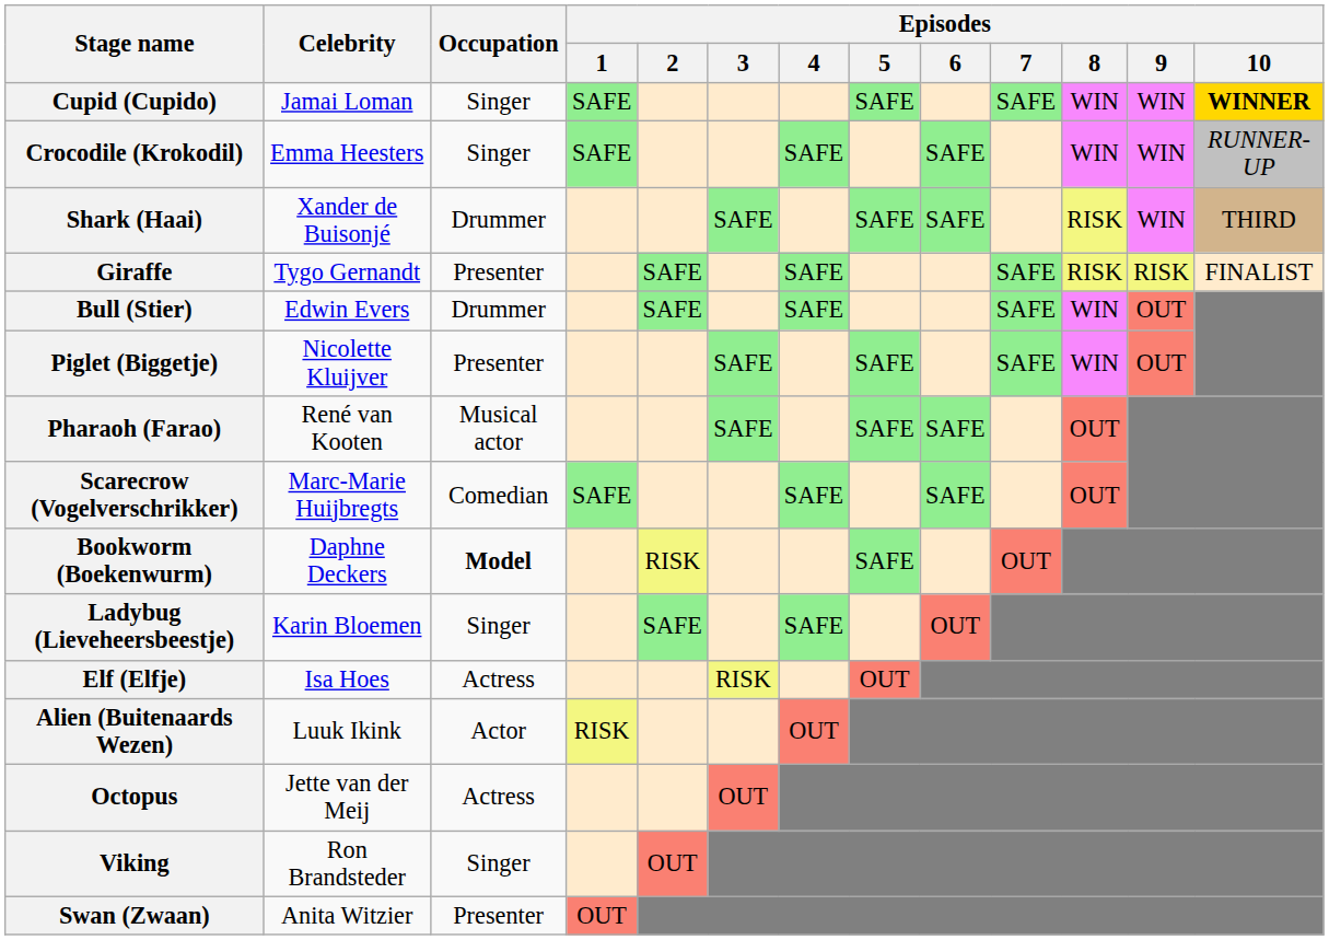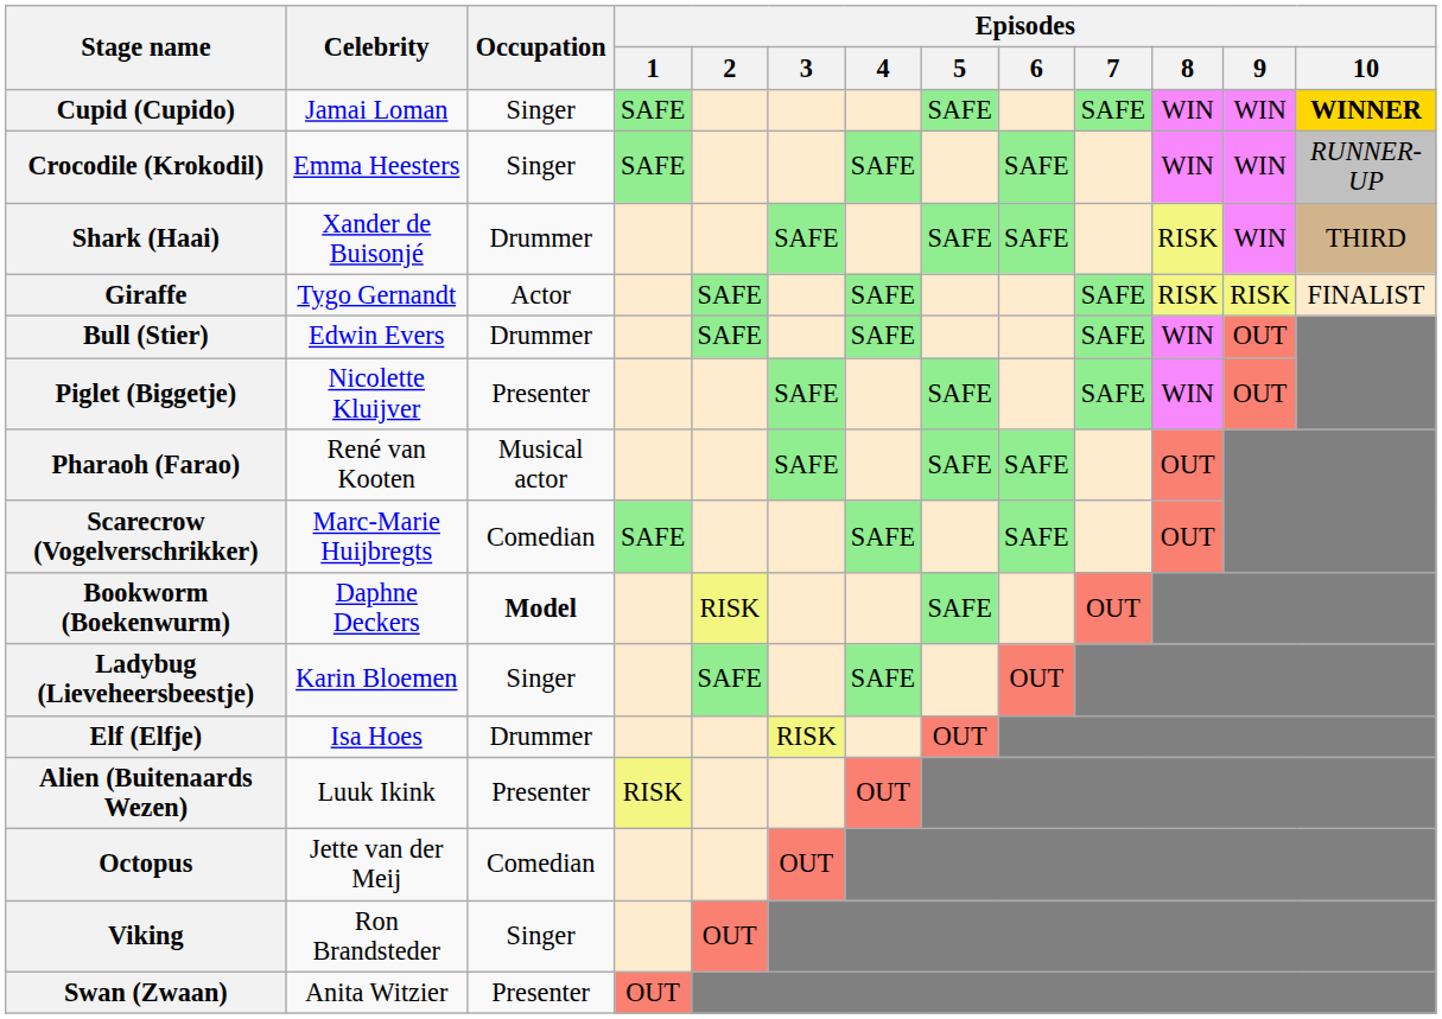 <table class="wikitable" style="text-align:center; ">
 <tr>
 <th rowspan=2>Stage name</th>
 <th rowspan=2>Celebrity</th>
 <th rowspan=2>Occupation</th>
 <th colspan="10">Episodes</th>
 </tr>
 <tr>
 <th>1</th>
 <th>2</th>
 <th>3</th>
 <th>4</th>
 <th>5</th>
 <th>6</th>
 <th>7</th>
 <th>8</th>
 <th>9</th>
 <th>10</th>
 </tr>
 <tr>
 <th>Cupid (Cupido)</th>
 <td><a href='#'>Jamai Loman</a></td>
 <td>Singer</td>
 <td bgcolor=lightgreen>SAFE</td>
 <td bgcolor="#FFEBCD"></td>
 <td bgcolor="#FFEBCD"></td>
 <td bgcolor="#FFEBCD"></td>
 <td bgcolor=lightgreen>SAFE</td>
 <td bgcolor="#FFEBCD"></td>
 <td bgcolor=lightgreen>SAFE</td>
 <td bgcolor="#F888FD">WIN</td>
 <td bgcolor="#F888FD">WIN</td>
 <td bgcolor="gold"><strong>WINNER</strong></td>
 </tr>
 <tr>
 <th>Crocodile (Krokodil)</th>
 <td><a href='#'>Emma Heesters</a></td>
 <td>Singer</td>
 <td bgcolor=lightgreen>SAFE</td>
 <td bgcolor="#FFEBCD"></td>
 <td bgcolor="#FFEBCD"></td>
 <td bgcolor=lightgreen>SAFE</td>
 <td bgcolor="#FFEBCD"></td>
 <td bgcolor=lightgreen>SAFE</td>
 <td bgcolor="#FFEBCD"></td>
 <td bgcolor="#F888FD">WIN</td>
 <td bgcolor="#F888FD">WIN</td>
 <td bgcolor="silver"><em>RUNNER-UP</em></td>
 </tr>
 <tr>
 <th>Shark (Haai)</th>
 <td><a href='#'>Xander de Buisonjé</a></td>
 <td>Drummer</td>
 <td bgcolor="#FFEBCD"></td>
 <td bgcolor="#FFEBCD"></td>
 <td bgcolor=lightgreen>SAFE</td>
 <td bgcolor="#FFEBCD"></td>
 <td bgcolor=lightgreen>SAFE</td>
 <td bgcolor=lightgreen>SAFE</td>
 <td bgcolor="#FFEBCD"></td>
 <td bgcolor="#F3F781">RISK</td>
 <td bgcolor="#F888FD">WIN</td>
 <td bgcolor="tan">THIRD</td>
 </tr>
 <tr>
 <th>Giraffe</th>
 <td><a href='#'>Tygo Gernandt</a></td>
-<td>Presenter</td>
+<td>Actor</td>
 <td bgcolor="#FFEBCD"></td>
 <td bgcolor=lightgreen>SAFE</td>
 <td bgcolor="#FFEBCD"></td>
 <td bgcolor=lightgreen>SAFE</td>
 <td bgcolor="#FFEBCD"></td>
 <td bgcolor="#FFEBCD"></td>
 <td bgcolor=lightgreen>SAFE</td>
 <td bgcolor="#F3F781">RISK</td>
 <td bgcolor="#F3F781">RISK</td>
 <td bgcolor="#FFEBCD">FINALIST</td>
 </tr>
 <tr>
 <th>Bull (Stier)</th>
 <td><a href='#'>Edwin Evers</a></td>
 <td>Drummer</td>
 <td bgcolor="#FFEBCD"></td>
 <td bgcolor=lightgreen>SAFE</td>
 <td bgcolor="#FFEBCD"></td>
 <td bgcolor=lightgreen>SAFE</td>
 <td bgcolor="#FFEBCD"></td>
 <td bgcolor="#FFEBCD"></td>
 <td bgcolor=lightgreen>SAFE</td>
 <td bgcolor="#F888FD">WIN</td>
 <td bgcolor="salmon">OUT</td>
 <td rowspan="2" bgcolor="grey"></td>
 </tr>
 <tr>
 <th>Piglet (Biggetje)</th>
 <td><a href='#'>Nicolette Kluijver</a></td>
 <td>Presenter</td>
 <td bgcolor="#FFEBCD"></td>
 <td bgcolor="#FFEBCD"></td>
 <td bgcolor="lightgreen">SAFE</td>
 <td bgcolor="#FFEBCD"></td>
 <td bgcolor=lightgreen>SAFE</td>
 <td bgcolor="#FFEBCD"></td>
 <td bgcolor=lightgreen>SAFE</td>
 <td bgcolor="#F888FD">WIN</td>
 <td bgcolor="salmon">OUT</td>
 </tr>
 <tr>
 <th>Pharaoh (Farao)</th>
 <td>René van Kooten</td>
 <td>Musical actor</td>
 <td bgcolor="#FFEBCD"></td>
 <td bgcolor="#FFEBCD"></td>
 <td bgcolor=lightgreen>SAFE</td>
 <td bgcolor="#FFEBCD"></td>
 <td bgcolor=lightgreen>SAFE</td>
 <td bgcolor=lightgreen>SAFE</td>
 <td bgcolor="#FFEBCD"></td>
 <td bgcolor="salmon">OUT</td>
 <td rowspan="2" colspan="2" bgcolor="grey"></td>
 </tr>
 <tr>
 <th>Scarecrow (Vogelverschrikker)</th>
 <td><a href='#'>Marc-Marie Huijbregts</a></td>
 <td>Comedian</td>
 <td bgcolor=lightgreen>SAFE</td>
 <td bgcolor="#FFEBCD"></td>
 <td bgcolor="#FFEBCD"></td>
 <td bgcolor=lightgreen>SAFE</td>
 <td bgcolor="#FFEBCD"></td>
 <td bgcolor=lightgreen>SAFE</td>
 <td bgcolor="#FFEBCD"></td>
 <td bgcolor="salmon">OUT</td>
 </tr>
 <tr>
 <th>Bookworm (Boekenwurm)</th>
 <td><a href='#'>Daphne Deckers</a></td>
 <td><strong>Model</strong></td>
 <td bgcolor="#FFEBCD"></td>
 <td bgcolor="#F3F781">RISK</td>
 <td bgcolor="#FFEBCD"></td>
 <td bgcolor="#FFEBCD"></td>
 <td bgcolor=lightgreen>SAFE</td>
 <td bgcolor="#FFEBCD"></td>
 <td bgcolor="salmon">OUT</td>
 <td colspan="3" bgcolor="grey"></td>
 </tr>
 <tr>
 <th>Ladybug (Lieveheersbeestje)</th>
 <td><a href='#'>Karin Bloemen</a></td>
 <td>Singer</td>
 <td bgcolor="#FFEBCD"></td>
 <td bgcolor=lightgreen>SAFE</td>
 <td bgcolor="#FFEBCD"></td>
 <td bgcolor=lightgreen>SAFE</td>
 <td bgcolor="#FFEBCD"></td>
 <td bgcolor="salmon">OUT</td>
 <td colspan="4"bgcolor="grey"></td>
 </tr>
 <tr>
 <th>Elf (Elfje)</th>
 <td><a href='#'>Isa Hoes</a></td>
-<td>Actress</td>
+<td>Drummer</td>
 <td bgcolor="#FFEBCD"></td>
 <td bgcolor="#FFEBCD"></td>
 <td bgcolor="#F3F781">RISK</td>
 <td bgcolor="#FFEBCD"></td>
 <td bgcolor="salmon">OUT</td>
 <td colspan="5" bgcolor=grey></td>
 </tr>
 <tr>
 <th>Alien (Buitenaards Wezen)</th>
 <td>Luuk Ikink</td>
-<td>Actor</td>
+<td>Presenter</td>
 <td bgcolor="#F3F781">RISK</td>
 <td bgcolor="#FFEBCD"></td>
 <td bgcolor="#FFEBCD"></td>
 <td bgcolor="salmon">OUT</td>
 <td colspan="6" bgcolor=grey></td>
 </tr>
 <tr>
 <th>Octopus</th>
 <td>Jette van der Meij</td>
-<td>Actress</td>
+<td>Comedian</td>
 <td bgcolor="#FFEBCD"></td>
 <td bgcolor="#FFEBCD"></td>
 <td bgcolor="salmon">OUT</td>
 <td colspan="7" bgcolor=grey></td>
 </tr>
 <tr>
 <th>Viking</th>
 <td>Ron Brandsteder</td>
 <td>Singer</td>
 <td bgcolor="#FFEBCD"></td>
 <td bgcolor="salmon">OUT</td>
 <td colspan="8" bgcolor=grey></td>
 </tr>
 <tr>
 <th>Swan (Zwaan)</th>
 <td>Anita Witzier</td>
 <td>Presenter</td>
 <td bgcolor="salmon">OUT</td>
 <td colspan="9" bgcolor=grey></td>
 </tr>
 </table>
